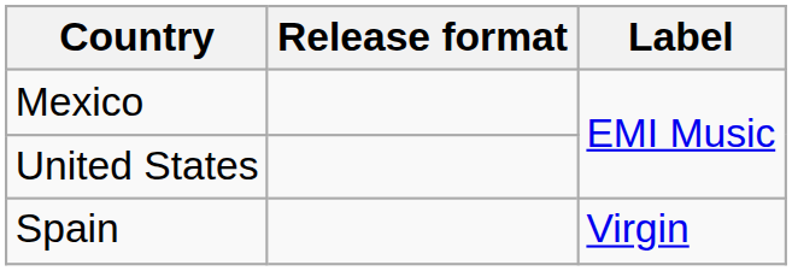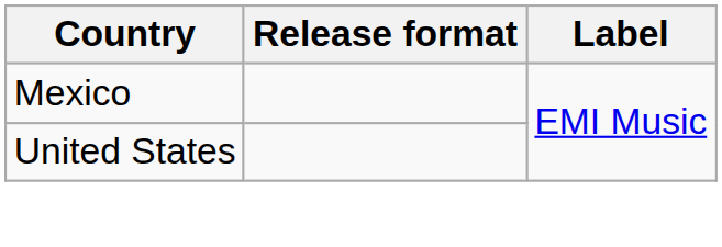 <table class="wikitable">
 <tr>
 <th>Country</th>
 <th>Release format</th>
 <th>Label</th>
 </tr>
 <tr>
 <td>Mexico</td>
 <td></td>
 <td rowspan="2"><a href='#'>EMI Music</a></td>
 </tr>
 <tr>
 <td>United States</td>
 <td></td>
 </tr>
-<tr>
-<td>Spain</td>
-<td></td>
-<td><a href='#'>Virgin</a></td>
-</tr>
 </table>
